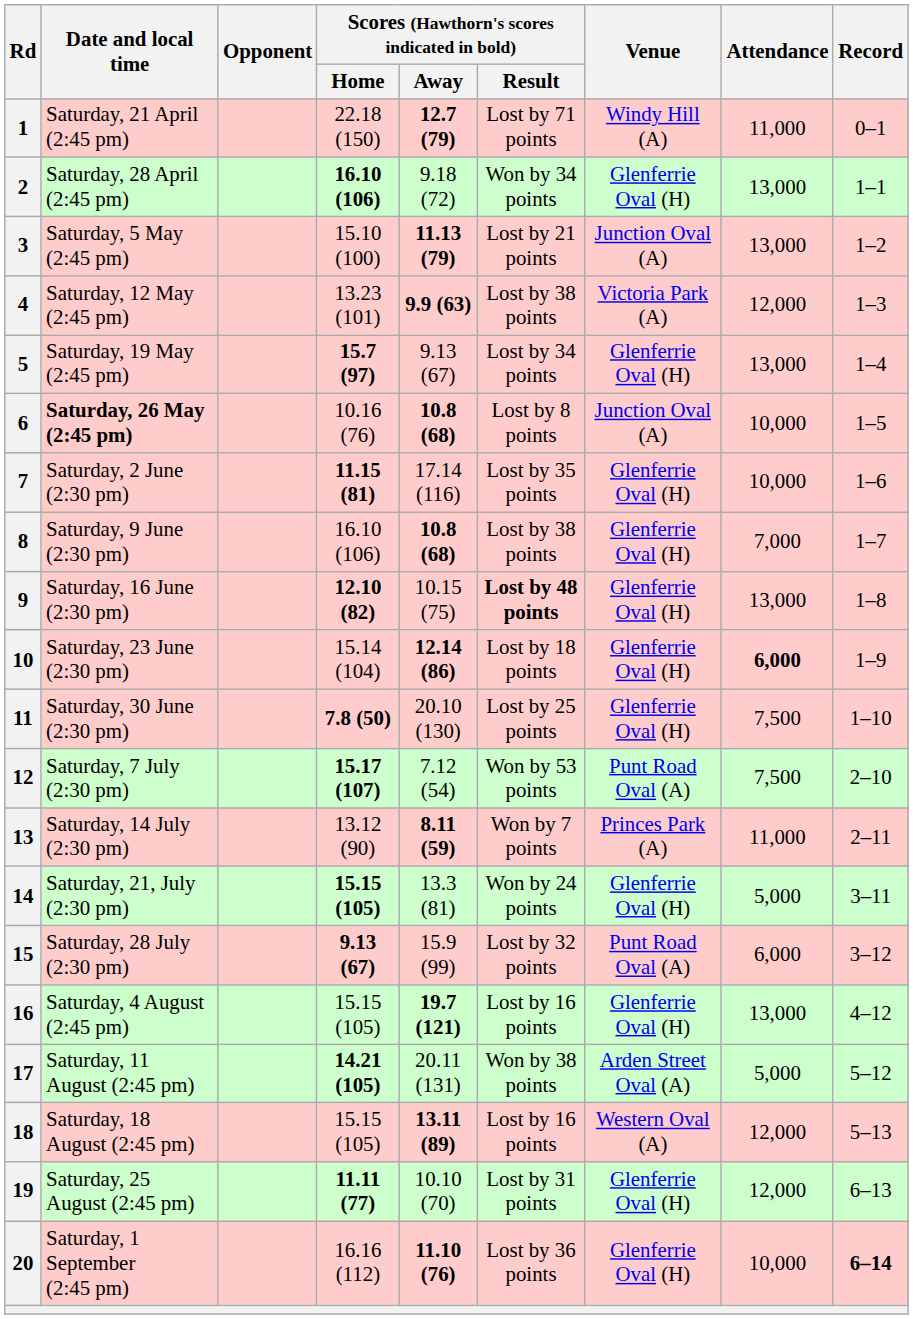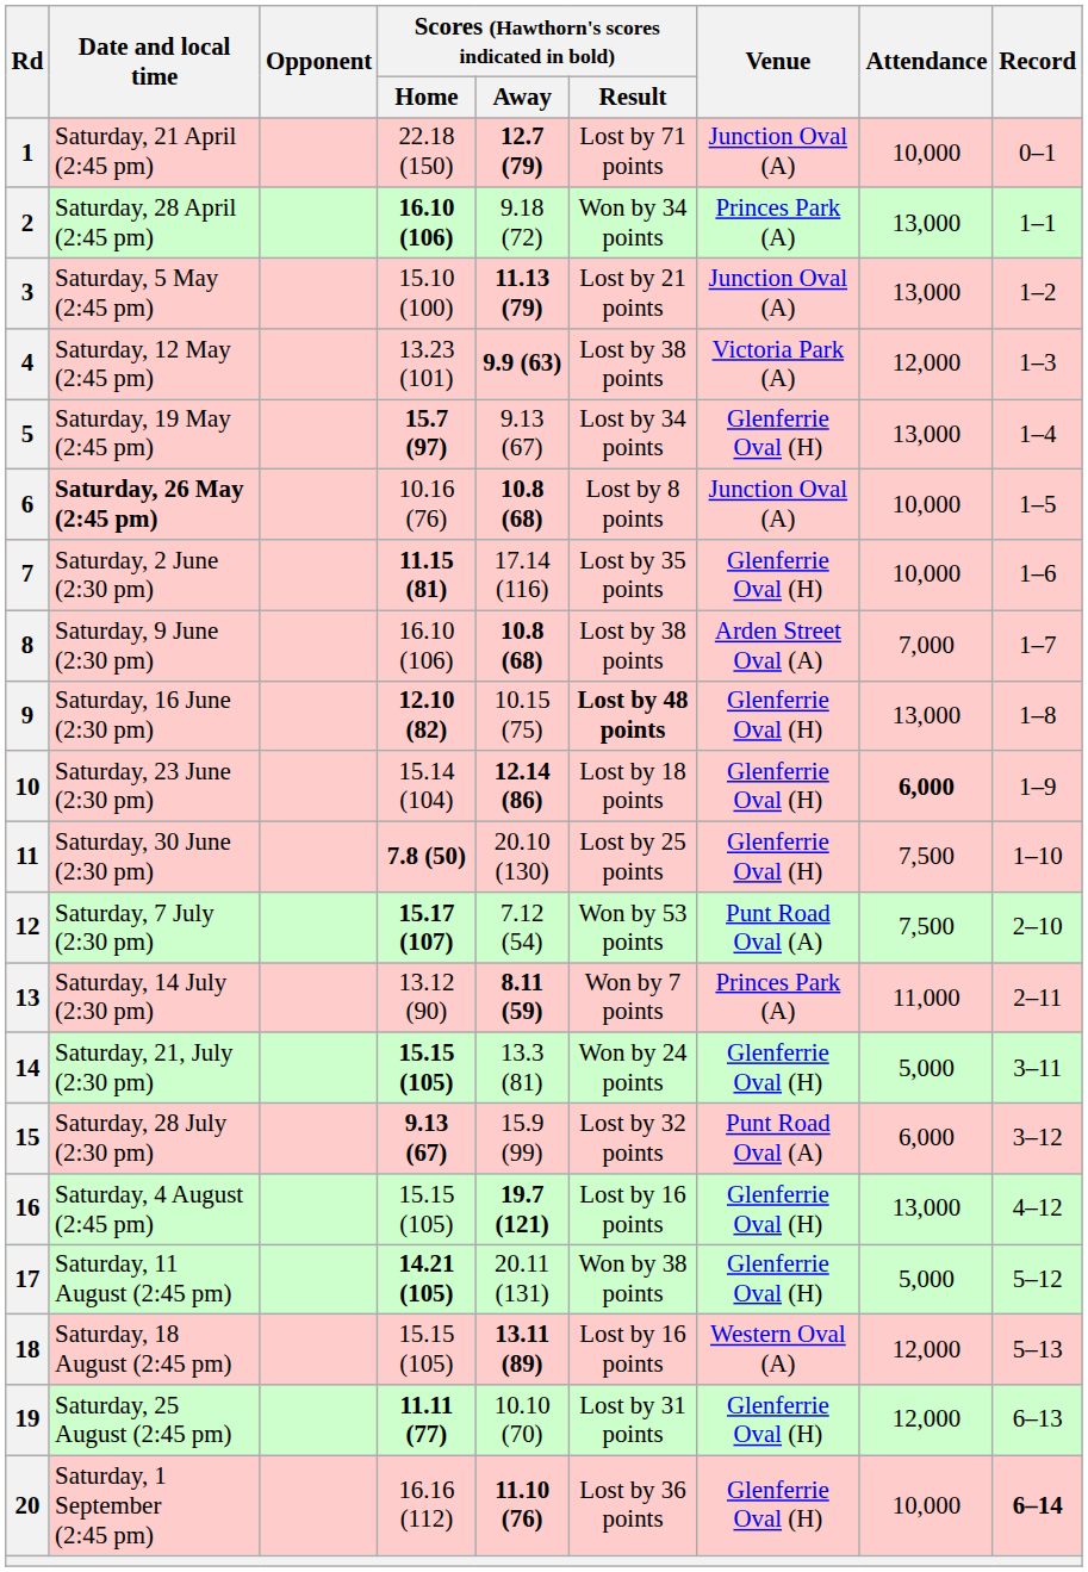 <table class="wikitable" style="font-size:90%; text-align:center; width: 100%; margin-left: auto; margin-right: auto">
 <tr>
 <th rowspan="2">Rd</th>
 <th rowspan="2">Date and local time</th>
 <th rowspan="2">Opponent</th>
 <th colspan="3">Scores <small>(Hawthorn's scores indicated in bold)</small></th>
 <th rowspan="2">Venue</th>
 <th rowspan="2">Attendance</th>
 <th rowspan="2">Record</th>
 </tr>
 <tr>
 <th>Home</th>
 <th>Away</th>
 <th>Result</th>
 </tr>
 <tr style="background:#fcc;">
 <th>1</th>
 <td align=left>Saturday, 21 April (2:45 pm)</td>
 <td align=left></td>
 <td>22.18 (150)</td>
 <td><strong>12.7 (79)</strong></td>
 <td>Lost by 71 points</td>
-<td><a href='#'>Windy Hill</a> (A)</td>
-<td>11,000</td>
+<td><a href='#'>Junction Oval</a> (A)</td>
+<td>10,000</td>
 <td>0–1</td>
 </tr>
 <tr style="background:#cfc">
 <th>2</th>
 <td align=left>Saturday, 28 April (2:45 pm)</td>
 <td align=left></td>
 <td><strong>16.10 (106)</strong></td>
 <td>9.18 (72)</td>
 <td>Won by 34 points</td>
-<td><a href='#'>Glenferrie Oval</a> (H)</td>
+<td><a href='#'>Princes Park</a> (A)</td>
 <td>13,000</td>
 <td>1–1</td>
 </tr>
 <tr style="background:#fcc;">
 <th>3</th>
 <td align=left>Saturday, 5 May (2:45 pm)</td>
 <td align=left></td>
 <td>15.10 (100)</td>
 <td><strong>11.13 (79)</strong></td>
 <td>Lost by 21 points</td>
 <td><a href='#'>Junction Oval</a> (A)</td>
 <td>13,000</td>
 <td>1–2</td>
 </tr>
 <tr style="background:#fcc;">
 <th>4</th>
 <td align=left>Saturday, 12 May (2:45 pm)</td>
 <td align=left></td>
 <td>13.23 (101)</td>
 <td><strong>9.9 (63)</strong></td>
 <td>Lost by 38 points</td>
 <td><a href='#'>Victoria Park</a> (A)</td>
 <td>12,000</td>
 <td>1–3</td>
 </tr>
 <tr style="background:#fcc;">
 <th>5</th>
 <td align=left>Saturday, 19 May (2:45 pm)</td>
 <td align=left></td>
 <td><strong>15.7 (97)</strong></td>
 <td>9.13 (67)</td>
 <td>Lost by 34 points</td>
 <td><a href='#'>Glenferrie Oval</a> (H)</td>
 <td>13,000</td>
 <td>1–4</td>
 </tr>
 <tr style="background:#fcc;">
 <th>6</th>
 <td align=left><strong>Saturday, 26 May (2:45 pm)</strong></td>
 <td align=left></td>
 <td>10.16 (76)</td>
 <td><strong>10.8 (68)</strong></td>
 <td>Lost by 8 points</td>
 <td><a href='#'>Junction Oval</a> (A)</td>
 <td>10,000</td>
 <td>1–5</td>
 </tr>
 <tr style="background:#fcc;">
 <th>7</th>
 <td align=left>Saturday, 2 June (2:30 pm)</td>
 <td align=left></td>
 <td><strong>11.15 (81)</strong></td>
 <td>17.14 (116)</td>
 <td>Lost by 35 points</td>
 <td><a href='#'>Glenferrie Oval</a> (H)</td>
 <td>10,000</td>
 <td>1–6</td>
 </tr>
 <tr style="background:#fcc;">
 <th>8</th>
 <td align=left>Saturday, 9 June (2:30 pm)</td>
 <td align=left></td>
 <td>16.10 (106)</td>
 <td><strong>10.8 (68)</strong></td>
 <td>Lost by 38 points</td>
-<td><a href='#'>Glenferrie Oval</a> (H)</td>
+<td><a href='#'>Arden Street Oval</a> (A)</td>
 <td>7,000</td>
 <td>1–7</td>
 </tr>
 <tr style="background:#fcc;">
 <th>9</th>
 <td align=left>Saturday, 16 June (2:30 pm)</td>
 <td align=left></td>
 <td><strong>12.10 (82)</strong></td>
 <td>10.15 (75)</td>
 <td><strong>Lost by 48 points</strong></td>
 <td><a href='#'>Glenferrie Oval</a> (H)</td>
 <td>13,000</td>
 <td>1–8</td>
 </tr>
 <tr style="background:#fcc;">
 <th>10</th>
 <td align=left>Saturday, 23 June (2:30 pm)</td>
 <td align=left></td>
 <td>15.14 (104)</td>
 <td><strong>12.14 (86)</strong></td>
 <td>Lost by 18 points</td>
 <td><a href='#'>Glenferrie Oval</a> (H)</td>
 <td><strong>6,000</strong></td>
 <td>1–9</td>
 </tr>
 <tr style="background:#fcc;">
 <th>11</th>
 <td align=left>Saturday, 30 June (2:30 pm)</td>
 <td align=left></td>
 <td><strong>7.8 (50)</strong></td>
 <td>20.10 (130)</td>
 <td>Lost by 25 points</td>
 <td><a href='#'>Glenferrie Oval</a> (H)</td>
 <td>7,500</td>
 <td>1–10</td>
 </tr>
 <tr style="background:#cfc">
 <th>12</th>
 <td align=left>Saturday, 7 July (2:30 pm)</td>
 <td align=left></td>
 <td><strong>15.17 (107)</strong></td>
 <td>7.12 (54)</td>
 <td>Won by 53 points</td>
 <td><a href='#'>Punt Road Oval</a> (A)</td>
 <td>7,500</td>
 <td>2–10</td>
 </tr>
 <tr style="background:#fcc;">
 <th>13</th>
 <td align=left>Saturday, 14 July (2:30 pm)</td>
 <td align=left></td>
 <td>13.12 (90)</td>
 <td><strong>8.11 (59)</strong></td>
 <td>Won by 7 points</td>
 <td><a href='#'>Princes Park</a> (A)</td>
 <td>11,000</td>
 <td>2–11</td>
 </tr>
 <tr style="background:#cfc">
 <th>14</th>
 <td align=left>Saturday, 21, July (2:30 pm)</td>
 <td align=left></td>
 <td><strong>15.15 (105)</strong></td>
 <td>13.3 (81)</td>
 <td>Won by 24 points</td>
 <td><a href='#'>Glenferrie Oval</a> (H)</td>
 <td>5,000</td>
 <td>3–11</td>
 </tr>
 <tr style="background:#fcc;">
 <th>15</th>
 <td align=left>Saturday, 28 July (2:30 pm)</td>
 <td align=left></td>
 <td><strong>9.13 (67)</strong></td>
 <td>15.9 (99)</td>
 <td>Lost by 32 points</td>
 <td><a href='#'>Punt Road Oval</a> (A)</td>
 <td>6,000</td>
 <td>3–12</td>
 </tr>
 <tr style="background:#cfc">
 <th>16</th>
 <td align=left>Saturday, 4 August (2:45 pm)</td>
 <td align=left></td>
 <td>15.15 (105)</td>
 <td><strong>19.7 (121)</strong></td>
 <td>Lost by 16 points</td>
 <td><a href='#'>Glenferrie Oval</a> (H)</td>
 <td>13,000</td>
 <td>4–12</td>
 </tr>
 <tr style="background:#cfc">
 <th>17</th>
 <td align=left>Saturday, 11 August (2:45 pm)</td>
 <td align=left></td>
 <td><strong>14.21 (105)</strong></td>
 <td>20.11 (131)</td>
 <td>Won by 38 points</td>
-<td><a href='#'>Arden Street Oval</a> (A)</td>
+<td><a href='#'>Glenferrie Oval</a> (H)</td>
 <td>5,000</td>
 <td>5–12</td>
 </tr>
 <tr style="background:#fcc;">
 <th>18</th>
 <td align=left>Saturday, 18 August (2:45 pm)</td>
 <td align=left></td>
 <td>15.15 (105)</td>
 <td><strong>13.11 (89)</strong></td>
 <td>Lost by 16 points</td>
 <td><a href='#'>Western Oval</a> (A)</td>
 <td>12,000</td>
 <td>5–13</td>
 </tr>
 <tr style="background:#cfc">
 <th>19</th>
 <td align=left>Saturday, 25 August (2:45 pm)</td>
 <td align=left></td>
 <td><strong>11.11 (77)</strong></td>
 <td>10.10 (70)</td>
 <td>Lost by 31 points</td>
 <td><a href='#'>Glenferrie Oval</a> (H)</td>
 <td>12,000</td>
 <td>6–13</td>
 </tr>
 <tr style="background:#fcc;">
 <th>20</th>
 <td align=left>Saturday, 1 September (2:45 pm)</td>
 <td align=left></td>
 <td>16.16 (112)</td>
 <td><strong>11.10 (76)</strong></td>
 <td>Lost by 36 points</td>
 <td><a href='#'>Glenferrie Oval</a> (H)</td>
 <td>10,000</td>
 <td><strong>6–14</strong></td>
 </tr>
 <tr>
 <th colspan=9></th>
 </tr>
 </table>
